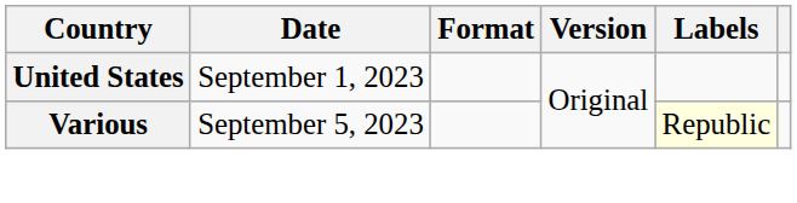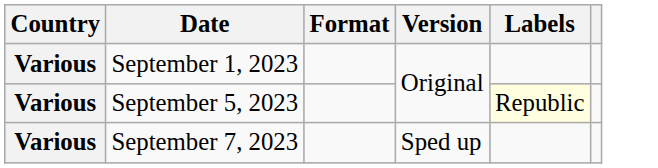 <table class="wikitable plainrowheaders">
 <tr>
 <th scope="col">Country</th>
 <th scope="col">Date</th>
 <th scope="col">Format</th>
 <th scope="col">Version</th>
 <th scope="col">Labels</th>
 <th scope="col"></th>
 </tr>
 <tr>
-<th scope="row">United States</th>
+<th scope="row">Various</th>
 <td>September 1, 2023</td>
 <td></td>
 <td rowspan="2">Original</td>
 <td></td>
 <td align="center"></td>
 </tr>
 <tr>
 <th scope="row">Various</th>
 <td>September 5, 2023</td>
 <td></td>
 <td style="background: lightyellow;">Republic</td>
 <td align="center"></td>
 </tr>
+<tr>
+<th scope="row">Various</th>
+<td>September 7, 2023</td>
+<td></td>
+<td>Sped up</td>
+<td></td>
+<td align="center"></td>
+</tr>
 </table>
